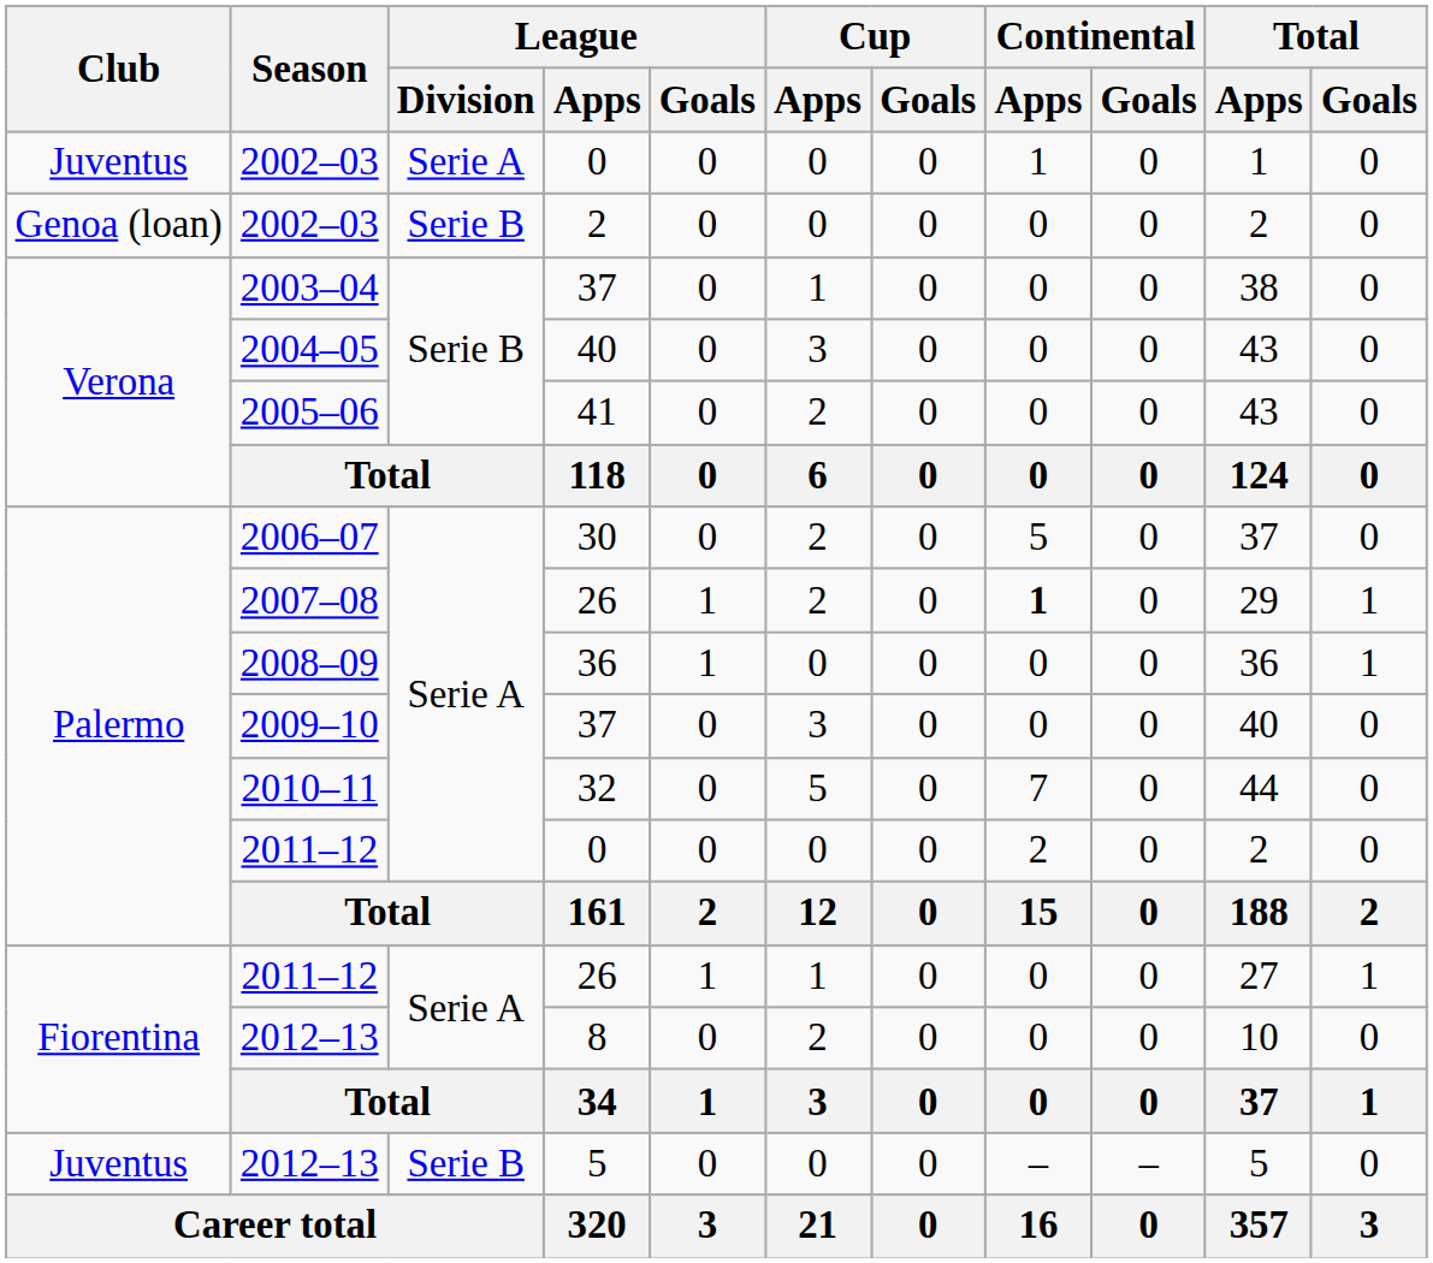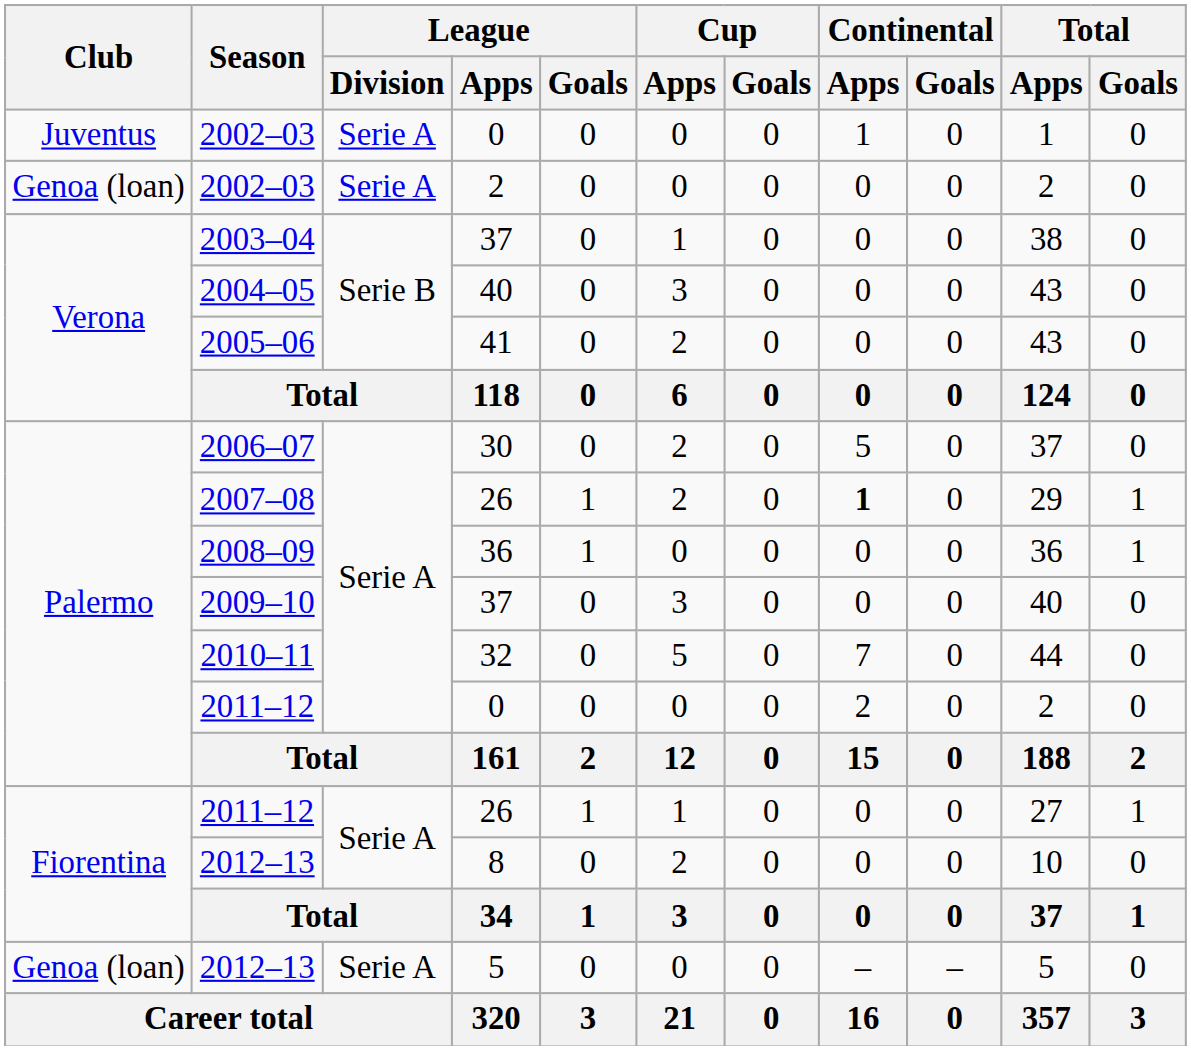 <table class="wikitable" style="text-align:center">
 <tr>
 <th rowspan="2">Club</th>
 <th rowspan="2">Season</th>
 <th colspan="3">League</th>
 <th colspan="2">Cup</th>
 <th colspan="2">Continental</th>
 <th colspan="2">Total</th>
 </tr>
 <tr>
 <th>Division</th>
 <th>Apps</th>
 <th>Goals</th>
 <th>Apps</th>
 <th>Goals</th>
 <th>Apps</th>
 <th>Goals</th>
 <th>Apps</th>
 <th>Goals</th>
 </tr>
 <tr>
 <td><a href='#'>Juventus</a></td>
 <td><a href='#'>2002–03</a></td>
 <td><a href='#'>Serie A</a></td>
 <td>0</td>
 <td>0</td>
 <td>0</td>
 <td>0</td>
 <td>1</td>
 <td>0</td>
 <td>1</td>
 <td>0</td>
 </tr>
 <tr>
 <td><a href='#'>Genoa</a> (loan)</td>
 <td><a href='#'>2002–03</a></td>
-<td><a href='#'>Serie B</a></td>
+<td><a href='#'>Serie A</a></td>
 <td>2</td>
 <td>0</td>
 <td>0</td>
 <td>0</td>
 <td>0</td>
 <td>0</td>
 <td>2</td>
 <td>0</td>
 </tr>
 <tr>
 <td rowspan="4"><a href='#'>Verona</a></td>
 <td><a href='#'>2003–04</a></td>
 <td rowspan="3">Serie B</td>
 <td>37</td>
 <td>0</td>
 <td>1</td>
 <td>0</td>
 <td>0</td>
 <td>0</td>
 <td>38</td>
 <td>0</td>
 </tr>
 <tr>
 <td><a href='#'>2004–05</a></td>
 <td>40</td>
 <td>0</td>
 <td>3</td>
 <td>0</td>
 <td>0</td>
 <td>0</td>
 <td>43</td>
 <td>0</td>
 </tr>
 <tr>
 <td><a href='#'>2005–06</a></td>
 <td>41</td>
 <td>0</td>
 <td>2</td>
 <td>0</td>
 <td>0</td>
 <td>0</td>
 <td>43</td>
 <td>0</td>
 </tr>
 <tr>
 <th colspan="2">Total</th>
 <th>118</th>
 <th>0</th>
 <th>6</th>
 <th>0</th>
 <th>0</th>
 <th>0</th>
 <th>124</th>
 <th>0</th>
 </tr>
 <tr>
 <td rowspan="7"><a href='#'>Palermo</a></td>
 <td><a href='#'>2006–07</a></td>
 <td rowspan="6">Serie A</td>
 <td>30</td>
 <td>0</td>
 <td>2</td>
 <td>0</td>
 <td>5</td>
 <td>0</td>
 <td>37</td>
 <td>0</td>
 </tr>
 <tr>
 <td><a href='#'>2007–08</a></td>
 <td>26</td>
 <td>1</td>
 <td>2</td>
 <td>0</td>
 <td><strong>1</strong></td>
 <td>0</td>
 <td>29</td>
 <td>1</td>
 </tr>
 <tr>
 <td><a href='#'>2008–09</a></td>
 <td>36</td>
 <td>1</td>
 <td>0</td>
 <td>0</td>
 <td>0</td>
 <td>0</td>
 <td>36</td>
 <td>1</td>
 </tr>
 <tr>
 <td><a href='#'>2009–10</a></td>
 <td>37</td>
 <td>0</td>
 <td>3</td>
 <td>0</td>
 <td>0</td>
 <td>0</td>
 <td>40</td>
 <td>0</td>
 </tr>
 <tr>
 <td><a href='#'>2010–11</a></td>
 <td>32</td>
 <td>0</td>
 <td>5</td>
 <td>0</td>
 <td>7</td>
 <td>0</td>
 <td>44</td>
 <td>0</td>
 </tr>
 <tr>
 <td><a href='#'>2011–12</a></td>
 <td>0</td>
 <td>0</td>
 <td>0</td>
 <td>0</td>
 <td>2</td>
 <td>0</td>
 <td>2</td>
 <td>0</td>
 </tr>
 <tr>
 <th colspan="2">Total</th>
 <th>161</th>
 <th>2</th>
 <th>12</th>
 <th>0</th>
 <th>15</th>
 <th>0</th>
 <th>188</th>
 <th>2</th>
 </tr>
 <tr>
 <td rowspan="3"><a href='#'>Fiorentina</a></td>
 <td><a href='#'>2011–12</a></td>
 <td rowspan="2">Serie A</td>
 <td>26</td>
 <td>1</td>
 <td>1</td>
 <td>0</td>
 <td>0</td>
 <td>0</td>
 <td>27</td>
 <td>1</td>
 </tr>
 <tr>
 <td><a href='#'>2012–13</a></td>
 <td>8</td>
 <td>0</td>
 <td>2</td>
 <td>0</td>
 <td>0</td>
 <td>0</td>
 <td>10</td>
 <td>0</td>
 </tr>
 <tr>
 <th colspan="2">Total</th>
 <th>34</th>
 <th>1</th>
 <th>3</th>
 <th>0</th>
 <th>0</th>
 <th>0</th>
 <th>37</th>
 <th>1</th>
 </tr>
 <tr>
-<td><a href='#'>Juventus</a></td>
+<td><a href='#'>Genoa</a> (loan)</td>
 <td><a href='#'>2012–13</a></td>
-<td><a href='#'>Serie B</a></td>
+<td>Serie A</td>
 <td>5</td>
 <td>0</td>
 <td>0</td>
 <td>0</td>
 <td>–</td>
 <td>–</td>
 <td>5</td>
 <td>0</td>
 </tr>
 <tr>
 <th colspan="3">Career total</th>
 <th>320</th>
 <th>3</th>
 <th>21</th>
 <th>0</th>
 <th>16</th>
 <th>0</th>
 <th>357</th>
 <th>3</th>
 </tr>
 </table>
